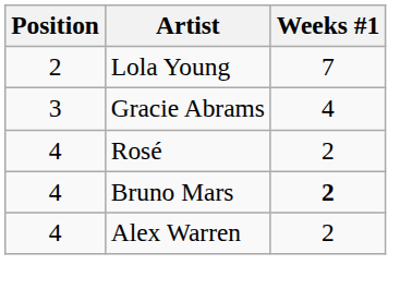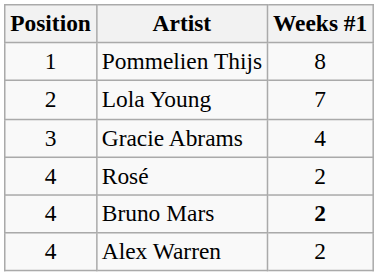 <table class="wikitable sortable" style="font-size:97%;">
 <tr>
 <th scope="col">Position</th>
 <th scope="col">Artist</th>
 <th scope="col">Weeks #1</th>
+</tr>
+<tr>
+<td align="center">1</td>
+<td>Pommelien Thijs</td>
+<td align="center">8</td>
 </tr>
 <tr>
 <td align="center">2</td>
 <td>Lola Young</td>
 <td align="center">7</td>
 </tr>
 <tr>
 <td align="center">3</td>
 <td>Gracie Abrams</td>
 <td align="center">4</td>
 </tr>
 <tr>
 <td align="center">4</td>
 <td>Rosé</td>
 <td align="center">2</td>
 </tr>
 <tr>
 <td align="center">4</td>
 <td>Bruno Mars</td>
 <td align="center"><strong>2</strong></td>
 </tr>
 <tr>
 <td align="center">4</td>
 <td>Alex Warren</td>
 <td align="center">2</td>
 </tr>
 </table>
